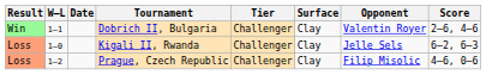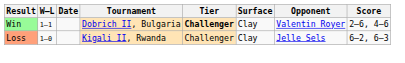 <table class="sortable wikitable">
 <tr>
 <th>Result</th>
 <th class="unsortable">W–L</th>
 <th>Date</th>
 <th>Tournament</th>
 <th>Tier</th>
 <th>Surface</th>
 <th>Opponent</th>
 <th class="unsortable">Score</th>
 </tr>
 <tr>
 <td bgcolor=98fb98>Win</td>
 <td><small>1–1</small></td>
 <td><a href='#'></a></td>
 <td style="background:moccasin;"><a href='#'>Dobrich II</a>, Bulgaria</td>
-<td style="background:moccasin;">Challenger</td>
+<td style="background:moccasin;"><strong>Challenger</strong></td>
 <td>Clay</td>
 <td> <a href='#'>Valentin Royer</a></td>
 <td>2–6, 4–6</td>
 </tr>
 <tr>
 <td bgcolor=ffa07a>Loss</td>
 <td><small>1–0</small></td>
 <td><a href='#'></a></td>
 <td style="background:moccasin;"><a href='#'>Kigali II</a>, Rwanda</td>
 <td style="background:moccasin;">Challenger</td>
 <td>Clay</td>
 <td> <a href='#'>Jelle Sels</a></td>
 <td>6–2, 6–3</td>
 </tr>
-<tr>
-<td bgcolor=ffa07a>Loss</td>
-<td><small>1–2</small></td>
-<td><a href='#'></a></td>
-<td style="background:moccasin;"><a href='#'>Prague</a>, Czech Republic</td>
-<td style="background:moccasin;">Challenger</td>
-<td>Clay</td>
-<td> <a href='#'>Filip Misolic</a></td>
-<td>4–6, 0–6</td>
-</tr>
 </table>
